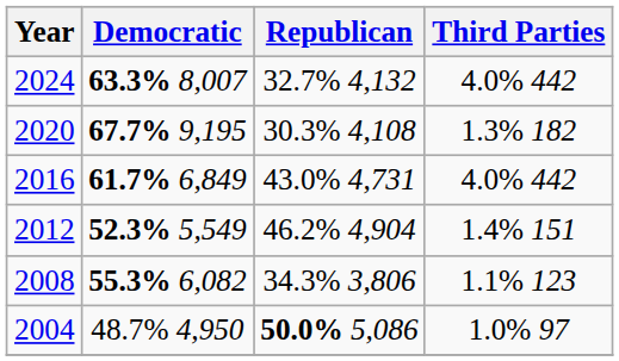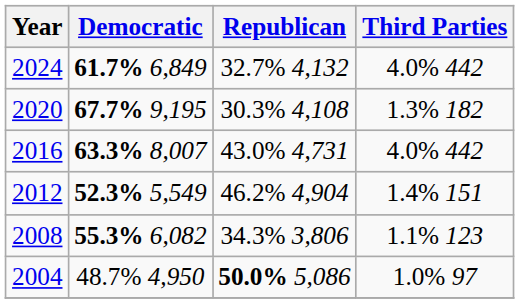 <table class="wikitable" style="float:right; margin:1em; font-size:95%;">
 <tr style="background:lightgrey;">
 <th>Year</th>
 <th><a href='#'>Democratic</a></th>
 <th><a href='#'>Republican</a></th>
 <th><a href='#'>Third Parties</a></th>
 </tr>
 <tr>
 <td align="center" ><a href='#'>2024</a></td>
-<td align="center" ><strong>63.3%</strong> <em>8,007</em></td>
+<td align="center" ><strong>61.7%</strong> <em>6,849</em></td>
 <td align="center" >32.7% <em>4,132</em></td>
 <td align="center" >4.0% <em>442</em></td>
 </tr>
 <tr>
 <td align="center" ><a href='#'>2020</a></td>
 <td align="center" ><strong>67.7%</strong> <em>9,195</em></td>
 <td align="center" >30.3% <em>4,108</em></td>
 <td align="center" >1.3% <em>182</em></td>
 </tr>
 <tr>
 <td align="center" ><a href='#'>2016</a></td>
-<td align="center" ><strong>61.7%</strong> <em>6,849</em></td>
+<td align="center" ><strong>63.3%</strong> <em>8,007</em></td>
 <td align="center" >43.0% <em>4,731</em></td>
 <td align="center" >4.0% <em>442</em></td>
 </tr>
 <tr>
 <td align="center" ><a href='#'>2012</a></td>
 <td align="center" ><strong>52.3%</strong> <em>5,549</em></td>
 <td align="center" >46.2% <em>4,904</em></td>
 <td align="center" >1.4% <em>151</em></td>
 </tr>
 <tr>
 <td align="center" ><a href='#'>2008</a></td>
 <td align="center" ><strong>55.3%</strong> <em>6,082</em></td>
 <td align="center" >34.3% <em>3,806</em></td>
 <td align="center" >1.1% <em>123</em></td>
 </tr>
 <tr>
 <td align="center" ><a href='#'>2004</a></td>
 <td align="center" >48.7% <em>4,950</em></td>
 <td align="center" ><strong>50.0%</strong> <em>5,086</em></td>
 <td align="center" >1.0% <em>97</em></td>
 </tr>
 <tr>
 </tr>
 </table>
